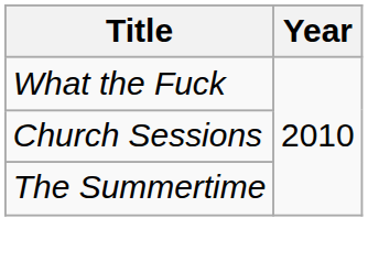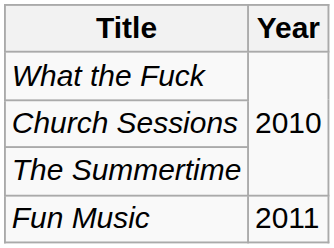 <table class="wikitable mw-collapsible autocollapse">
 <tr>
 <th>Title</th>
 <th>Year</th>
 </tr>
 <tr>
 <td><em>What the Fuck</em></td>
 <td rowspan="3">2010</td>
 </tr>
 <tr>
 <td><em>Church Sessions</em></td>
 </tr>
 <tr>
 <td><em>The Summertime</em></td>
 </tr>
+<tr>
+<td><em>Fun Music</em></td>
+<td>2011</td>
+</tr>
 </table>
